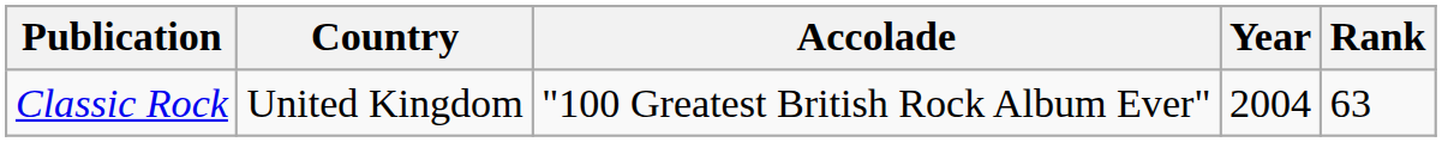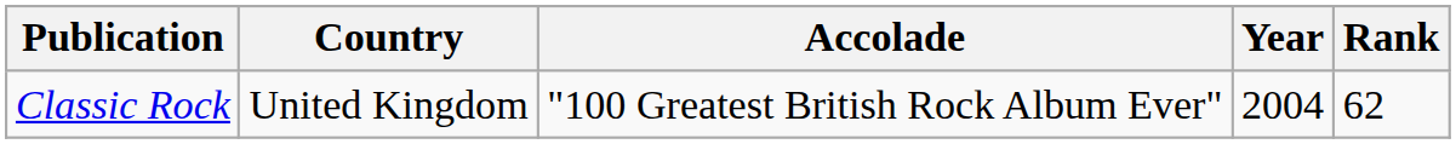 <table class="wikitable sortable">
 <tr>
 <th>Publication</th>
 <th>Country</th>
 <th>Accolade</th>
 <th>Year</th>
 <th style="text-align:center;">Rank</th>
 </tr>
 <tr>
 <td><em><a href='#'>Classic Rock</a></em></td>
 <td>United Kingdom</td>
 <td>"100 Greatest British Rock Album Ever"</td>
 <td>2004</td>
-<td>63</td>
+<td>62</td>
 </tr>
 </table>
